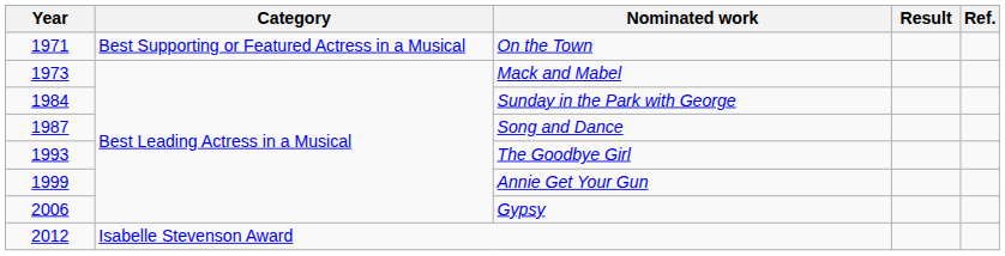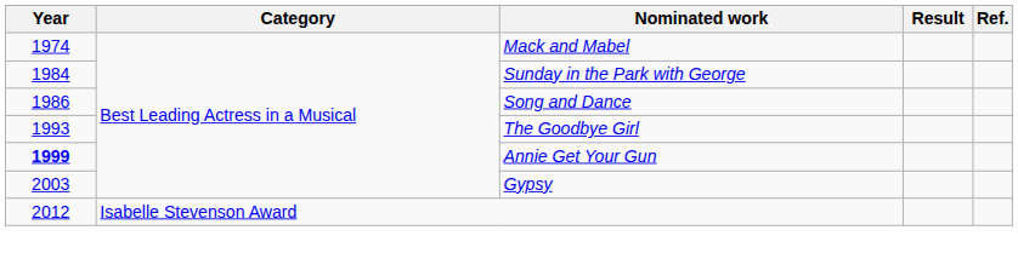 <table class="wikitable unsortable plainrowheaders" Style=font-size:98%>
 <tr>
 <th scope="col" style="width:9%;">Year</th>
 <th scope="col" style="width:20em;">Category</th>
 <th scope="col" style="width:20em;">Nominated work</th>
 <th scope="col" style="width:2em;">Result</th>
 <th scope="col" style="width:4%;" class="unsortable">Ref.</th>
 </tr>
 <tr>
-<td style="text-align:center;"><a href='#'>1971</a></td>
-<td><a href='#'>Best Supporting or Featured Actress in a Musical</a></td>
-<td><em><a href='#'>On the Town</a></em></td>
-<td></td>
-<td></td>
-</tr>
-<tr>
-<td style="text-align:center;"><a href='#'>1973</a></td>
+<td style="text-align:center;"><a href='#'>1974</a></td>
 <td rowspan="6"><a href='#'>Best Leading Actress in a Musical</a></td>
 <td><em><a href='#'>Mack and Mabel</a></em></td>
 <td></td>
 <td></td>
 </tr>
 <tr>
 <td style="text-align:center;"><a href='#'>1984</a></td>
 <td><em><a href='#'>Sunday in the Park with George</a></em></td>
 <td></td>
 <td></td>
 </tr>
 <tr>
-<td style="text-align:center;"><a href='#'>1987</a></td>
+<td style="text-align:center;"><a href='#'>1986</a></td>
 <td><em><a href='#'>Song and Dance</a></em></td>
 <td></td>
 <td></td>
 </tr>
 <tr>
 <td style="text-align:center;"><a href='#'>1993</a></td>
 <td><em><a href='#'>The Goodbye Girl</a></em></td>
 <td></td>
 <td></td>
 </tr>
 <tr>
-<td style="text-align:center;"><a href='#'>1999</a></td>
+<td style="text-align:center;"><strong><a href='#'>1999</a></strong></td>
 <td><em><a href='#'>Annie Get Your Gun</a></em></td>
 <td></td>
 <td></td>
 </tr>
 <tr>
-<td style="text-align:center;"><a href='#'>2006</a></td>
+<td style="text-align:center;"><a href='#'>2003</a></td>
 <td><em><a href='#'>Gypsy</a></em></td>
 <td></td>
 <td></td>
 </tr>
 <tr>
 <td style="text-align:center;"><a href='#'>2012</a></td>
 <td colspan=2><a href='#'>Isabelle Stevenson Award</a></td>
 <td></td>
 <td></td>
 </tr>
 </table>
